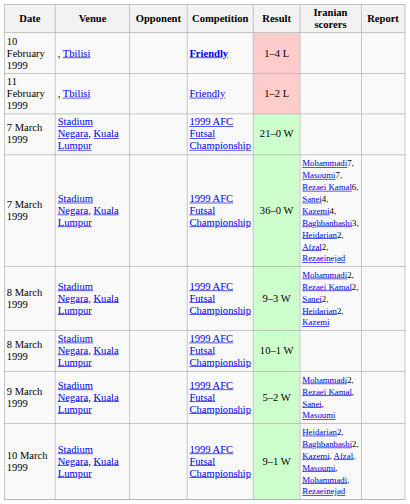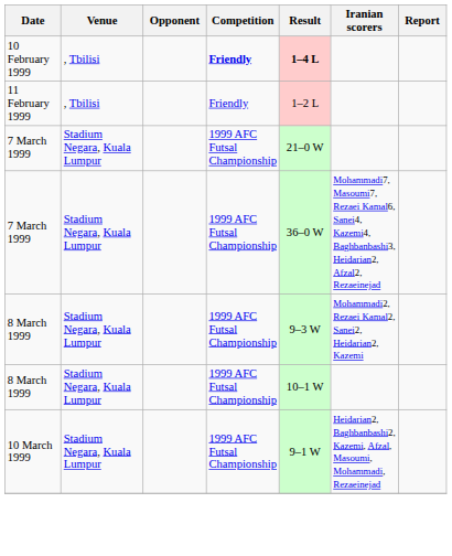 <table class="wikitable">
 <tr>
 <th width=115>Date</th>
 <th width=300>Venue</th>
 <th width=120>Opponent</th>
 <th>Competition</th>
 <th width=135>Result</th>
 <th>Iranian scorers</th>
 <th width=100>Report</th>
 </tr>
 <tr>
 <td>10 February 1999</td>
 <td>, <a href='#'>Tbilisi</a></td>
 <td></td>
 <td><strong><a href='#'>Friendly</a></strong></td>
-<td bgcolor=#FFCCCC align=center>1–4 L</td>
+<td bgcolor=#FFCCCC align=center><strong>1–4 L</strong></td>
 <td></td>
 <td align=center></td>
 </tr>
 <tr>
 <td>11 February 1999</td>
 <td>, <a href='#'>Tbilisi</a></td>
 <td></td>
 <td><a href='#'>Friendly</a></td>
 <td bgcolor=#FFCCCC align=center>1–2 L</td>
 <td></td>
 <td align=center></td>
 </tr>
 <tr>
 <td>7 March 1999</td>
 <td> <a href='#'>Stadium Negara</a>, <a href='#'>Kuala Lumpur</a></td>
 <td></td>
 <td><a href='#'>1999 AFC Futsal Championship</a></td>
 <td bgcolor=#ccffcc align=center>21–0 W</td>
 <td></td>
 <td align=center></td>
 </tr>
 <tr>
 <td>7 March 1999</td>
 <td> <a href='#'>Stadium Negara</a>, <a href='#'>Kuala Lumpur</a></td>
 <td></td>
 <td><a href='#'>1999 AFC Futsal Championship</a></td>
 <td bgcolor=#ccffcc align=center>36–0 W</td>
 <td><small> <a href='#'>Mohammadi</a>7, <a href='#'>Masoumi</a>7, <a href='#'>Rezaei Kamal</a>6, <a href='#'>Sanei</a>4, <a href='#'>Kazemi</a>4, <a href='#'>Baghbanbashi</a>3, <a href='#'>Heidarian</a>2, <a href='#'>Afzal</a>2, <a href='#'>Rezaeinejad</a> </small></td>
 <td align=center></td>
 </tr>
 <tr>
 <td>8 March 1999</td>
 <td> <a href='#'>Stadium Negara</a>, <a href='#'>Kuala Lumpur</a></td>
 <td></td>
 <td><a href='#'>1999 AFC Futsal Championship</a></td>
 <td bgcolor=#ccffcc align=center>9–3 W</td>
 <td><small> <a href='#'>Mohammadi</a>2, <a href='#'>Rezaei Kamal</a>2, <a href='#'>Sanei</a>2, <a href='#'>Heidarian</a>2, <a href='#'>Kazemi</a> </small></td>
 <td align=center></td>
 </tr>
 <tr>
 <td>8 March 1999</td>
 <td> <a href='#'>Stadium Negara</a>, <a href='#'>Kuala Lumpur</a></td>
 <td></td>
 <td><a href='#'>1999 AFC Futsal Championship</a></td>
 <td bgcolor=#ccffcc align=center>10–1 W</td>
 <td></td>
 <td align=center></td>
 </tr>
 <tr>
-<td>9 March 1999</td>
-<td> <a href='#'>Stadium Negara</a>, <a href='#'>Kuala Lumpur</a></td>
-<td></td>
-<td><a href='#'>1999 AFC Futsal Championship</a></td>
-<td bgcolor=#ccffcc align=center>5–2 W</td>
-<td><small> <a href='#'>Mohammadi</a>2, <a href='#'>Rezaei Kamal</a>, <a href='#'>Sanei</a>, <a href='#'>Masoumi</a> </small></td>
-<td align=center></td>
-</tr>
-<tr>
 <td>10 March 1999</td>
 <td> <a href='#'>Stadium Negara</a>, <a href='#'>Kuala Lumpur</a></td>
 <td></td>
 <td><a href='#'>1999 AFC Futsal Championship</a></td>
 <td bgcolor=#ccffcc align=center>9–1 W</td>
 <td><small> <a href='#'>Heidarian</a>2, <a href='#'>Baghbanbashi</a>2, <a href='#'>Kazemi</a>, <a href='#'>Afzal</a>, <a href='#'>Masoumi</a>, <a href='#'>Mohammadi</a>, <a href='#'>Rezaeinejad</a> </small></td>
 <td align=center></td>
 </tr>
 <tr>
 </tr>
 </table>
